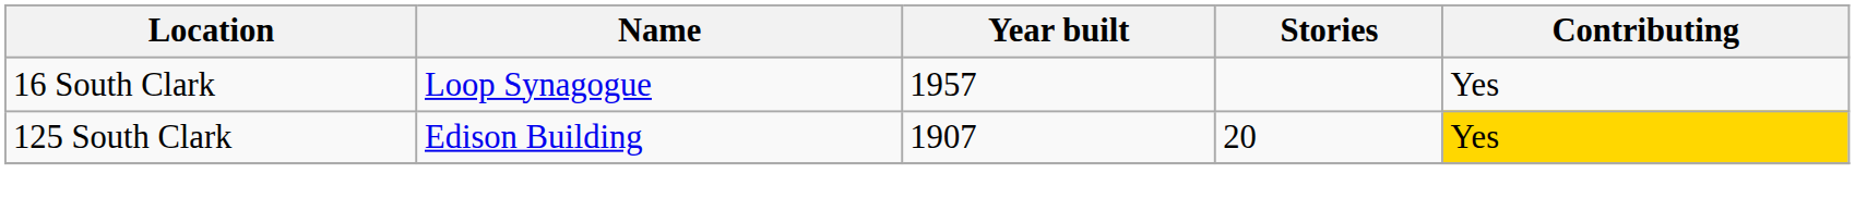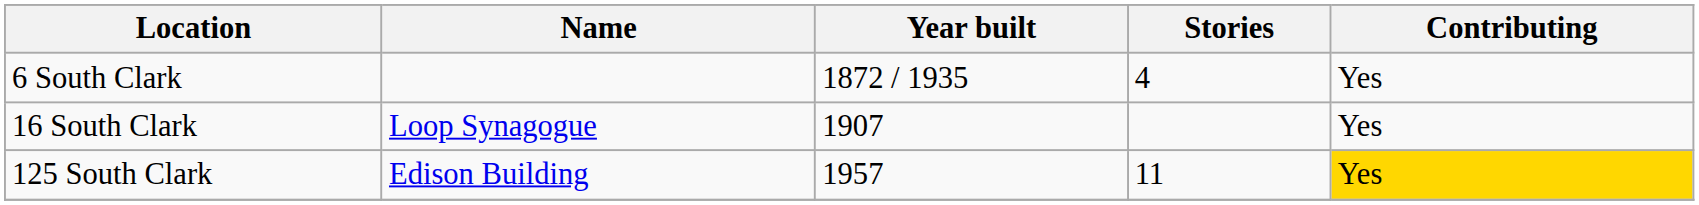 <table class=wikitable width=70%>
 <tr>
 <th width=190px>Location</th>
 <th>Name</th>
 <th>Year built</th>
 <th>Stories</th>
 <th>Contributing</th>
 </tr>
 <tr>
+<td>6 South Clark</td>
+<td></td>
+<td>1872 / 1935</td>
+<td>4 </td>
+<td>Yes</td>
+</tr>
+<tr>
 <td>16 South Clark</td>
 <td><a href='#'>Loop Synagogue</a><br></td>
-<td>1957</td>
+<td>1907</td>
 <td></td>
 <td>Yes</td>
 </tr>
 <tr>
 <td>125 South Clark</td>
 <td><a href='#'>Edison Building</a></td>
-<td>1907</td>
-<td>20</td>
+<td>1957</td>
+<td>11</td>
 <td style="background: gold;">Yes</td>
 </tr>
 <tr>
 </tr>
 </table>
